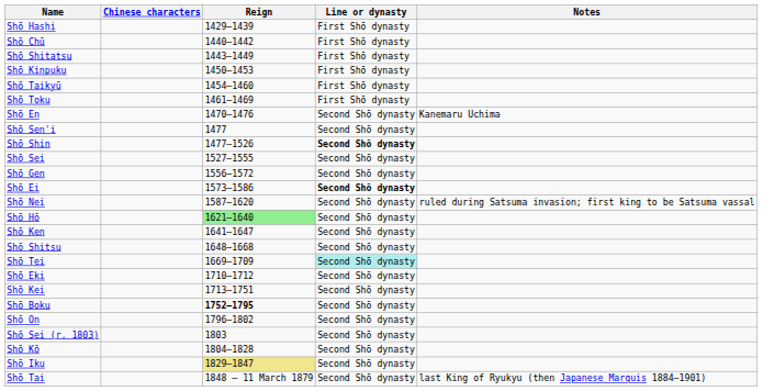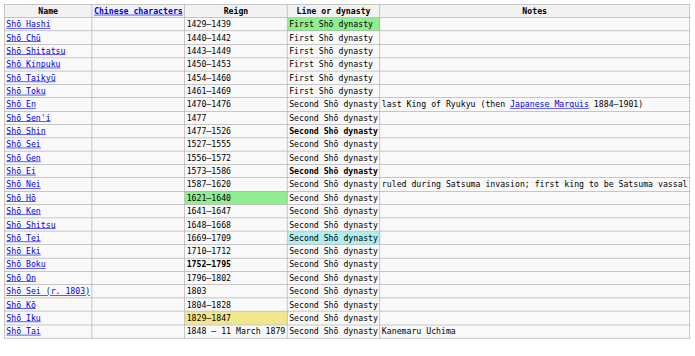 <table class="wikitable">
 <tr>
 <th>Name</th>
 <th><a href='#'>Chinese characters</a></th>
 <th>Reign</th>
 <th>Line or dynasty</th>
 <th>Notes</th>
 </tr>
 <tr>
 <td><a href='#'>Shō Hashi</a></td>
 <td></td>
 <td>1429–1439</td>
-<td>First Shō dynasty</td>
+<td style="background: lightgreen;">First Shō dynasty</td>
 <td></td>
 </tr>
 <tr>
 <td><a href='#'>Shō Chū</a></td>
 <td></td>
 <td>1440–1442</td>
 <td>First Shō dynasty</td>
 <td></td>
 </tr>
 <tr>
 <td><a href='#'>Shō Shitatsu</a></td>
 <td></td>
 <td>1443–1449</td>
 <td>First Shō dynasty</td>
 <td></td>
 </tr>
 <tr>
 <td><a href='#'>Shō Kinpuku</a></td>
 <td></td>
 <td>1450–1453</td>
 <td>First Shō dynasty</td>
 <td></td>
 </tr>
 <tr>
 <td><a href='#'>Shō Taikyū</a></td>
 <td></td>
 <td>1454–1460</td>
 <td>First Shō dynasty</td>
 <td></td>
 </tr>
 <tr>
 <td><a href='#'>Shō Toku</a></td>
 <td></td>
 <td>1461–1469</td>
 <td>First Shō dynasty</td>
 <td></td>
 </tr>
 <tr>
 <td><a href='#'>Shō En</a></td>
 <td></td>
 <td>1470–1476</td>
 <td>Second Shō dynasty</td>
-<td> Kanemaru Uchima</td>
+<td>last King of Ryukyu (then <a href='#'>Japanese Marquis</a> 1884–1901)</td>
 </tr>
 <tr>
 <td><a href='#'>Shō Sen'i</a></td>
 <td></td>
 <td>1477</td>
 <td>Second Shō dynasty</td>
 <td></td>
 </tr>
 <tr>
 <td><a href='#'>Shō Shin</a></td>
 <td></td>
 <td>1477–1526</td>
 <td><strong>Second Shō dynasty</strong></td>
 <td></td>
 </tr>
 <tr>
 <td><a href='#'>Shō Sei</a></td>
 <td></td>
 <td>1527–1555</td>
 <td>Second Shō dynasty</td>
 <td></td>
 </tr>
 <tr>
 <td><a href='#'>Shō Gen</a></td>
 <td></td>
 <td>1556–1572</td>
 <td>Second Shō dynasty</td>
 <td></td>
 </tr>
 <tr>
 <td><a href='#'>Shō Ei</a></td>
 <td></td>
 <td>1573–1586</td>
 <td><strong>Second Shō dynasty</strong></td>
 <td></td>
 </tr>
 <tr>
 <td><a href='#'>Shō Nei</a></td>
 <td></td>
 <td>1587–1620</td>
 <td>Second Shō dynasty</td>
 <td>ruled during Satsuma invasion; first king to be Satsuma vassal</td>
 </tr>
 <tr>
 <td><a href='#'>Shō Hō</a></td>
 <td></td>
 <td style="background: lightgreen;">1621–1640</td>
 <td>Second Shō dynasty</td>
 <td></td>
 </tr>
 <tr>
 <td><a href='#'>Shō Ken</a></td>
 <td></td>
 <td>1641–1647</td>
 <td>Second Shō dynasty</td>
 <td></td>
 </tr>
 <tr>
 <td><a href='#'>Shō Shitsu</a></td>
 <td></td>
 <td>1648–1668</td>
 <td>Second Shō dynasty</td>
 <td></td>
 </tr>
 <tr>
 <td><a href='#'>Shō Tei</a></td>
 <td></td>
 <td>1669–1709</td>
 <td style="background: paleturquoise;">Second Shō dynasty</td>
 <td></td>
 </tr>
 <tr>
 <td><a href='#'>Shō Eki</a></td>
 <td></td>
 <td>1710–1712</td>
 <td>Second Shō dynasty</td>
 <td></td>
 </tr>
 <tr>
-<td><a href='#'>Shō Kei</a></td>
-<td></td>
-<td>1713–1751</td>
-<td>Second Shō dynasty</td>
-<td></td>
-</tr>
-<tr>
 <td><a href='#'>Shō Boku</a></td>
 <td></td>
 <td><strong>1752–1795</strong></td>
 <td>Second Shō dynasty</td>
 <td></td>
 </tr>
 <tr>
 <td><a href='#'>Shō On</a></td>
 <td></td>
 <td>1796–1802</td>
 <td>Second Shō dynasty</td>
 <td></td>
 </tr>
 <tr>
 <td><a href='#'>Shō Sei (r. 1803)</a></td>
 <td></td>
 <td>1803</td>
 <td>Second Shō dynasty</td>
 <td></td>
 </tr>
 <tr>
 <td><a href='#'>Shō Kō</a></td>
 <td></td>
 <td>1804–1828</td>
 <td>Second Shō dynasty</td>
 <td></td>
 </tr>
 <tr>
 <td><a href='#'>Shō Iku</a></td>
 <td></td>
 <td style="background: khaki;">1829–1847</td>
 <td>Second Shō dynasty</td>
 <td></td>
 </tr>
 <tr>
 <td><a href='#'>Shō Tai</a></td>
 <td></td>
 <td>1848 – 11 March 1879</td>
 <td>Second Shō dynasty</td>
-<td>last King of Ryukyu (then <a href='#'>Japanese Marquis</a> 1884–1901)</td>
+<td> Kanemaru Uchima</td>
 </tr>
 </table>
